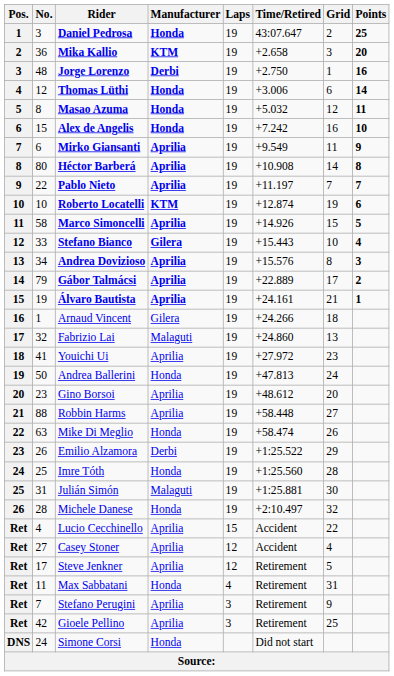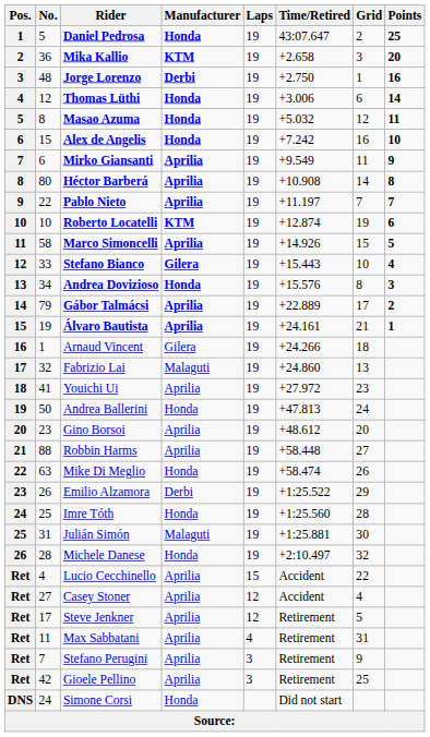 <table class="wikitable" style="font-size: 95%;">
 <tr>
 <th>Pos.</th>
 <th>No.</th>
 <th>Rider</th>
 <th>Manufacturer</th>
 <th>Laps</th>
 <th>Time/Retired</th>
 <th>Grid</th>
 <th>Points</th>
 </tr>
 <tr>
 <th>1</th>
-<td>3</td>
+<td>5</td>
 <td> <strong><a href='#'>Daniel Pedrosa</a></strong></td>
 <td><strong><a href='#'>Honda</a></strong></td>
 <td>19</td>
 <td>43:07.647</td>
 <td>2</td>
 <td><strong>25</strong></td>
 </tr>
 <tr>
 <th>2</th>
 <td>36</td>
 <td> <strong><a href='#'>Mika Kallio</a></strong></td>
 <td><strong><a href='#'>KTM</a></strong></td>
 <td>19</td>
 <td>+2.658</td>
 <td>3</td>
 <td><strong>20</strong></td>
 </tr>
 <tr>
 <th>3</th>
 <td>48</td>
 <td> <strong><a href='#'>Jorge Lorenzo</a></strong></td>
 <td><strong><a href='#'>Derbi</a></strong></td>
 <td>19</td>
 <td>+2.750</td>
 <td>1</td>
 <td><strong>16</strong></td>
 </tr>
 <tr>
 <th>4</th>
 <td>12</td>
 <td> <strong><a href='#'>Thomas Lüthi</a></strong></td>
 <td><strong><a href='#'>Honda</a></strong></td>
 <td>19</td>
 <td>+3.006</td>
 <td>6</td>
 <td><strong>14</strong></td>
 </tr>
 <tr>
 <th>5</th>
 <td>8</td>
 <td> <strong><a href='#'>Masao Azuma</a></strong></td>
 <td><strong><a href='#'>Honda</a></strong></td>
 <td>19</td>
 <td>+5.032</td>
 <td>12</td>
 <td><strong>11</strong></td>
 </tr>
 <tr>
 <th>6</th>
 <td>15</td>
 <td> <strong><a href='#'>Alex de Angelis</a></strong></td>
 <td><strong><a href='#'>Honda</a></strong></td>
 <td>19</td>
 <td>+7.242</td>
 <td>16</td>
 <td><strong>10</strong></td>
 </tr>
 <tr>
 <th>7</th>
 <td>6</td>
 <td> <strong><a href='#'>Mirko Giansanti</a></strong></td>
 <td><strong><a href='#'>Aprilia</a></strong></td>
 <td>19</td>
 <td>+9.549</td>
 <td>11</td>
 <td><strong>9</strong></td>
 </tr>
 <tr>
 <th>8</th>
 <td>80</td>
 <td> <strong><a href='#'>Héctor Barberá</a></strong></td>
 <td><strong><a href='#'>Aprilia</a></strong></td>
 <td>19</td>
 <td>+10.908</td>
 <td>14</td>
 <td><strong>8</strong></td>
 </tr>
 <tr>
 <th>9</th>
 <td>22</td>
 <td> <strong><a href='#'>Pablo Nieto</a></strong></td>
 <td><strong><a href='#'>Aprilia</a></strong></td>
 <td>19</td>
 <td>+11.197</td>
 <td>7</td>
 <td><strong>7</strong></td>
 </tr>
 <tr>
 <th>10</th>
 <td>10</td>
 <td> <strong><a href='#'>Roberto Locatelli</a></strong></td>
 <td><strong><a href='#'>KTM</a></strong></td>
 <td>19</td>
 <td>+12.874</td>
 <td>19</td>
 <td><strong>6</strong></td>
 </tr>
 <tr>
 <th>11</th>
 <td>58</td>
 <td> <strong><a href='#'>Marco Simoncelli</a></strong></td>
 <td><strong><a href='#'>Aprilia</a></strong></td>
 <td>19</td>
 <td>+14.926</td>
 <td>15</td>
 <td><strong>5</strong></td>
 </tr>
 <tr>
 <th>12</th>
 <td>33</td>
 <td> <strong><a href='#'>Stefano Bianco</a></strong></td>
 <td><strong><a href='#'>Gilera</a></strong></td>
 <td>19</td>
 <td>+15.443</td>
 <td>10</td>
 <td><strong>4</strong></td>
 </tr>
 <tr>
 <th>13</th>
 <td>34</td>
 <td> <strong><a href='#'>Andrea Dovizioso</a></strong></td>
-<td><strong><a href='#'>Aprilia</a></strong></td>
+<td><strong><a href='#'>Honda</a></strong></td>
 <td>19</td>
 <td>+15.576</td>
 <td>8</td>
 <td><strong>3</strong></td>
 </tr>
 <tr>
 <th>14</th>
 <td>79</td>
 <td> <strong><a href='#'>Gábor Talmácsi</a></strong></td>
 <td><strong><a href='#'>Aprilia</a></strong></td>
 <td>19</td>
 <td>+22.889</td>
 <td>17</td>
 <td><strong>2</strong></td>
 </tr>
 <tr>
 <th>15</th>
 <td>19</td>
 <td> <strong><a href='#'>Álvaro Bautista</a></strong></td>
 <td><strong><a href='#'>Aprilia</a></strong></td>
 <td>19</td>
 <td>+24.161</td>
 <td>21</td>
 <td><strong>1</strong></td>
 </tr>
 <tr>
 <th>16</th>
 <td>1</td>
 <td> <a href='#'>Arnaud Vincent</a></td>
 <td><a href='#'>Gilera</a></td>
 <td>19</td>
 <td>+24.266</td>
 <td>18</td>
 <td></td>
 </tr>
 <tr>
 <th>17</th>
 <td>32</td>
 <td> <a href='#'>Fabrizio Lai</a></td>
 <td><a href='#'>Malaguti</a></td>
 <td>19</td>
 <td>+24.860</td>
 <td>13</td>
 <td></td>
 </tr>
 <tr>
 <th>18</th>
 <td>41</td>
 <td> <a href='#'>Youichi Ui</a></td>
 <td><a href='#'>Aprilia</a></td>
 <td>19</td>
 <td>+27.972</td>
 <td>23</td>
 <td></td>
 </tr>
 <tr>
 <th>19</th>
 <td>50</td>
 <td> <a href='#'>Andrea Ballerini</a></td>
 <td><a href='#'>Honda</a></td>
 <td>19</td>
 <td>+47.813</td>
 <td>24</td>
 <td></td>
 </tr>
 <tr>
 <th>20</th>
 <td>23</td>
 <td> <a href='#'>Gino Borsoi</a></td>
 <td><a href='#'>Aprilia</a></td>
 <td>19</td>
 <td>+48.612</td>
 <td>20</td>
 <td></td>
 </tr>
 <tr>
 <th>21</th>
 <td>88</td>
 <td> <a href='#'>Robbin Harms</a></td>
 <td><a href='#'>Aprilia</a></td>
 <td>19</td>
 <td>+58.448</td>
 <td>27</td>
 <td></td>
 </tr>
 <tr>
 <th>22</th>
 <td>63</td>
 <td> <a href='#'>Mike Di Meglio</a></td>
 <td><a href='#'>Honda</a></td>
 <td>19</td>
 <td>+58.474</td>
 <td>26</td>
 <td></td>
 </tr>
 <tr>
 <th>23</th>
 <td>26</td>
 <td> <a href='#'>Emilio Alzamora</a></td>
 <td><a href='#'>Derbi</a></td>
 <td>19</td>
 <td>+1:25.522</td>
 <td>29</td>
 <td></td>
 </tr>
 <tr>
 <th>24</th>
 <td>25</td>
 <td> <a href='#'>Imre Tóth</a></td>
 <td><a href='#'>Honda</a></td>
 <td>19</td>
 <td>+1:25.560</td>
 <td>28</td>
 <td></td>
 </tr>
 <tr>
 <th>25</th>
 <td>31</td>
 <td> <a href='#'>Julián Simón</a></td>
 <td><a href='#'>Malaguti</a></td>
 <td>19</td>
 <td>+1:25.881</td>
 <td>30</td>
 <td></td>
 </tr>
 <tr>
 <th>26</th>
 <td>28</td>
 <td> <a href='#'>Michele Danese</a></td>
 <td><a href='#'>Honda</a></td>
 <td>19</td>
 <td>+2:10.497</td>
 <td>32</td>
 <td></td>
 </tr>
 <tr>
 <th>Ret</th>
 <td>4</td>
 <td> <a href='#'>Lucio Cecchinello</a></td>
 <td><a href='#'>Aprilia</a></td>
 <td>15</td>
 <td>Accident</td>
 <td>22</td>
 <td></td>
 </tr>
 <tr>
 <th>Ret</th>
 <td>27</td>
 <td> <a href='#'>Casey Stoner</a></td>
 <td><a href='#'>Aprilia</a></td>
 <td>12</td>
 <td>Accident</td>
 <td>4</td>
 <td></td>
 </tr>
 <tr>
 <th>Ret</th>
 <td>17</td>
 <td> <a href='#'>Steve Jenkner</a></td>
 <td><a href='#'>Aprilia</a></td>
 <td>12</td>
 <td>Retirement</td>
 <td>5</td>
 <td></td>
 </tr>
 <tr>
 <th>Ret</th>
 <td>11</td>
 <td> <a href='#'>Max Sabbatani</a></td>
-<td><a href='#'>Honda</a></td>
+<td><a href='#'>Aprilia</a></td>
 <td>4</td>
 <td>Retirement</td>
 <td>31</td>
 <td></td>
 </tr>
 <tr>
 <th>Ret</th>
 <td>7</td>
 <td> <a href='#'>Stefano Perugini</a></td>
 <td><a href='#'>Aprilia</a></td>
 <td>3</td>
 <td>Retirement</td>
 <td>9</td>
 <td></td>
 </tr>
 <tr>
 <th>Ret</th>
 <td>42</td>
 <td> <a href='#'>Gioele Pellino</a></td>
 <td><a href='#'>Aprilia</a></td>
 <td>3</td>
 <td>Retirement</td>
 <td>25</td>
 <td></td>
 </tr>
 <tr>
 <th>DNS</th>
 <td>24</td>
 <td> <a href='#'>Simone Corsi</a></td>
 <td><a href='#'>Honda</a></td>
 <td></td>
 <td>Did not start</td>
 <td></td>
 <td></td>
 </tr>
 <tr>
 <th colspan=8>Source: </th>
 </tr>
 </table>
